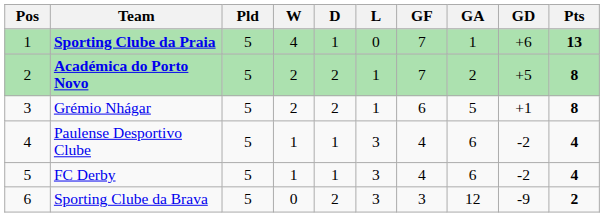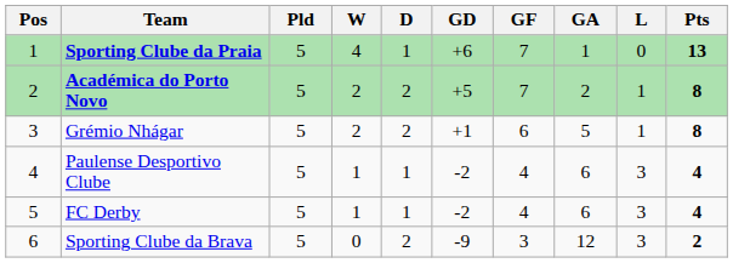 <table class="wikitable" style="margin:1em auto; text-align: center;">
 <tr>
 <th style="width: 40px;">Pos</th>
 <th style="width: 170px;">Team</th>
 <th style="width: 45px;">Pld</th>
 <th style="width: 35px;">W</th>
 <th style="width: 35px;">D</th>
-<th style="width: 35px;">L</th>
+<th style="width: 45px;">GD</th>
 <th style="width: 45px;">GF</th>
 <th style="width: 45px;">GA</th>
-<th style="width: 45px;">GD</th>
+<th style="width: 35px;">L</th>
 <th style="width: 45px;">Pts</th>
 </tr>
 <tr style="background:#ACE1AF;">
 <td>1</td>
 <td style="text-align: left;"><strong><a href='#'>Sporting Clube da Praia</a></strong></td>
 <td>5</td>
 <td>4</td>
 <td>1</td>
-<td>0</td>
+<td>+6</td>
 <td>7</td>
 <td>1</td>
-<td>+6</td>
+<td>0</td>
 <td><strong>13</strong></td>
 </tr>
 <tr style="background:#ACE1AF;">
 <td>2</td>
 <td style="text-align: left;"><strong><a href='#'>Académica do Porto Novo</a></strong></td>
 <td>5</td>
 <td>2</td>
 <td>2</td>
-<td>1</td>
+<td>+5</td>
 <td>7</td>
 <td>2</td>
-<td>+5</td>
+<td>1</td>
 <td><strong>8</strong></td>
 </tr>
 <tr>
 <td>3</td>
 <td style="text-align: left;"><a href='#'>Grémio Nhágar</a></td>
 <td>5</td>
 <td>2</td>
 <td>2</td>
-<td>1</td>
+<td>+1</td>
 <td>6</td>
 <td>5</td>
-<td>+1</td>
+<td>1</td>
 <td><strong>8</strong></td>
 </tr>
 <tr>
 <td>4</td>
 <td style="text-align: left;"><a href='#'>Paulense Desportivo Clube</a></td>
 <td>5</td>
 <td>1</td>
 <td>1</td>
-<td>3</td>
+<td>-2</td>
 <td>4</td>
 <td>6</td>
-<td>-2</td>
+<td>3</td>
 <td><strong>4</strong></td>
 </tr>
 <tr>
 <td>5</td>
 <td style="text-align: left;"><a href='#'>FC Derby</a></td>
 <td>5</td>
 <td>1</td>
 <td>1</td>
-<td>3</td>
+<td>-2</td>
 <td>4</td>
 <td>6</td>
-<td>-2</td>
+<td>3</td>
 <td><strong>4</strong></td>
 </tr>
 <tr>
 <td>6</td>
 <td style="text-align: left;"><a href='#'>Sporting Clube da Brava</a></td>
 <td>5</td>
 <td>0</td>
 <td>2</td>
-<td>3</td>
+<td>-9</td>
 <td>3</td>
 <td>12</td>
-<td>-9</td>
+<td>3</td>
 <td><strong>2</strong></td>
 </tr>
 </table>
